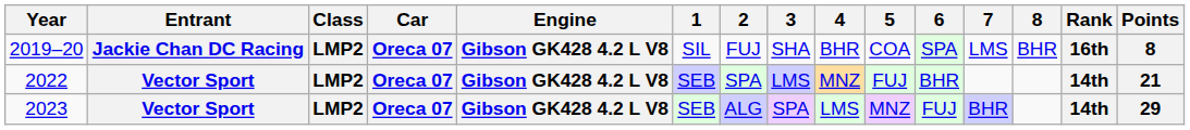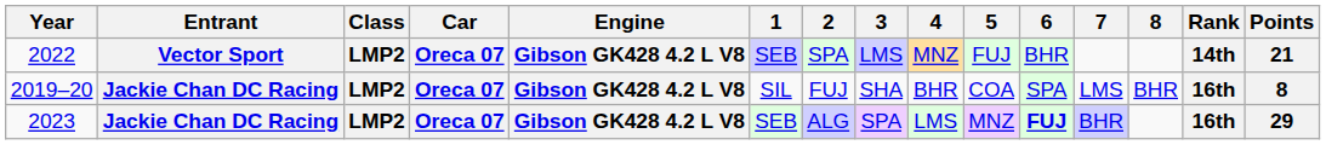 <table class="wikitable" style="text-align:center; font-size:85%">
 <tr>
 <th>Year</th>
 <th>Entrant</th>
 <th>Class</th>
 <th>Car</th>
 <th>Engine</th>
 <th>1</th>
 <th>2</th>
 <th>3</th>
 <th>4</th>
 <th>5</th>
 <th>6</th>
 <th>7</th>
 <th>8</th>
 <th>Rank</th>
 <th>Points</th>
 </tr>
 <tr>
+<td><a href='#'>2022</a></td>
+<th nowrap><a href='#'>Vector Sport</a></th>
+<th>LMP2</th>
+<th nowrap><a href='#'>Oreca 07</a></th>
+<th nowrap><a href='#'>Gibson</a> GK428 4.2 L V8</th>
+<td style="background:#CFCFFF;"><a href='#'>SEB</a><br></td>
+<td style="background:#DFFFDF;"><a href='#'>SPA</a><br></td>
+<td style="background:#CFCFFF;"><a href='#'>LMS</a><br></td>
+<td style="background:#FFDF9F;"><a href='#'>MNZ</a><br></td>
+<td style="background:#DFFFDF;"><a href='#'>FUJ</a><br></td>
+<td style="background:#DFFFDF;"><a href='#'>BHR</a><br></td>
+<td></td>
+<td></td>
+<th>14th</th>
+<th>21</th>
+</tr>
+<tr>
 <td nowrap><a href='#'>2019–20</a></td>
 <th nowrap><a href='#'>Jackie Chan DC Racing</a></th>
 <th>LMP2</th>
 <th nowrap><a href='#'>Oreca 07</a></th>
 <th nowrap><a href='#'>Gibson</a> GK428 4.2 L V8</th>
 <td><a href='#'>SIL</a></td>
 <td><a href='#'>FUJ</a></td>
 <td><a href='#'>SHA</a></td>
 <td><a href='#'>BHR</a></td>
 <td><a href='#'>COA</a></td>
 <td style="background:#DFFFDF;"><a href='#'>SPA</a><br></td>
 <td><a href='#'>LMS</a></td>
 <td><a href='#'>BHR</a></td>
 <th>16th</th>
 <th>8</th>
 </tr>
 <tr>
-<td><a href='#'>2022</a></td>
-<th nowrap><a href='#'>Vector Sport</a></th>
-<th>LMP2</th>
-<th nowrap><a href='#'>Oreca 07</a></th>
-<th nowrap><a href='#'>Gibson</a> GK428 4.2 L V8</th>
-<td style="background:#CFCFFF;"><a href='#'>SEB</a><br></td>
-<td style="background:#DFFFDF;"><a href='#'>SPA</a><br></td>
-<td style="background:#CFCFFF;"><a href='#'>LMS</a><br></td>
-<td style="background:#FFDF9F;"><a href='#'>MNZ</a><br></td>
-<td style="background:#DFFFDF;"><a href='#'>FUJ</a><br></td>
-<td style="background:#DFFFDF;"><a href='#'>BHR</a><br></td>
-<td></td>
-<td></td>
-<th>14th</th>
-<th>21</th>
-</tr>
-<tr>
 <td><a href='#'>2023</a></td>
-<th nowrap><a href='#'>Vector Sport</a></th>
+<th nowrap><a href='#'>Jackie Chan DC Racing</a></th>
 <th>LMP2</th>
 <th nowrap><a href='#'>Oreca 07</a></th>
 <th nowrap><a href='#'>Gibson</a> GK428 4.2 L V8</th>
 <td style="background:#DFFFDF;"><a href='#'>SEB</a><br></td>
 <td style="background:#CFCFFF;"><a href='#'>ALG</a><br></td>
 <td style="background:#EFCFFF;"><a href='#'>SPA</a><br></td>
 <td style="background:#DFFFDF;"><a href='#'>LMS</a><br></td>
 <td style="background:#EFCFFF;"><a href='#'>MNZ</a><br></td>
-<td style="background:#DFFFDF;"><a href='#'>FUJ</a><br></td>
+<td style="background:#DFFFDF;"><strong><a href='#'>FUJ</a><br></strong></td>
 <td style="background:#CFCFFF;"><a href='#'>BHR</a><br></td>
 <td></td>
-<th>14th</th>
+<th>16th</th>
 <th>29</th>
 </tr>
 </table>
